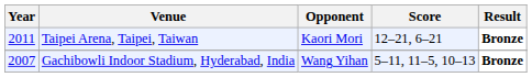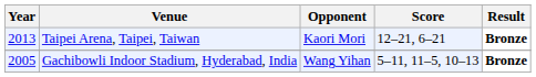 <table class="sortable wikitable" style="font-size: 90%;">
 <tr>
 <th>Year</th>
 <th>Venue</th>
 <th>Opponent</th>
 <th>Score</th>
 <th>Result</th>
 </tr>
 <tr style="background:#ECF2FF">
-<td align="center"><a href='#'>2011</a></td>
+<td align="center"><a href='#'>2013</a></td>
 <td align="left"><a href='#'>Taipei Arena</a>, <a href='#'>Taipei</a>, <a href='#'>Taiwan</a></td>
 <td align="left"> <a href='#'>Kaori Mori</a></td>
 <td align="left">12–21, 6–21</td>
 <td style="text-align:left; background:white"> <strong>Bronze</strong></td>
 </tr>
 <tr>
 </tr>
 <tr style="background:#ECF2FF">
-<td align="center"><a href='#'>2007</a></td>
+<td align="center"><a href='#'>2005</a></td>
 <td align="left"><a href='#'>Gachibowli Indoor Stadium</a>, <a href='#'>Hyderabad</a>, <a href='#'>India</a></td>
 <td align="left"> <a href='#'>Wang Yihan</a></td>
 <td align="left">5–11, 11–5, 10–13</td>
 <td style="text-align:left; background:white"> <strong>Bronze</strong></td>
 </tr>
 </table>
